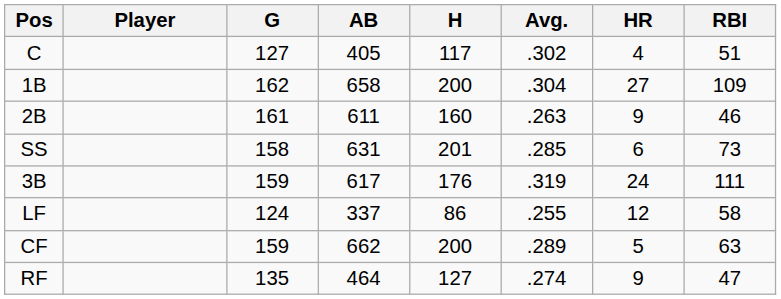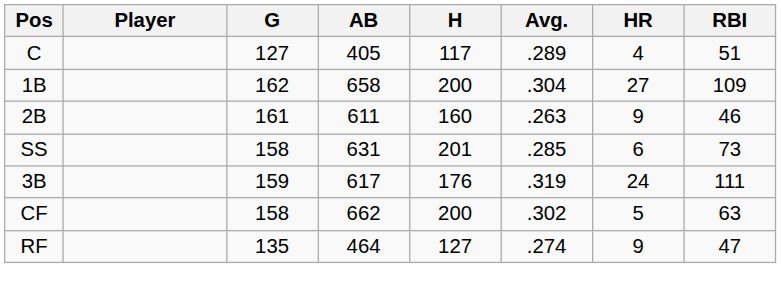 <table class="wikitable sortable">
 <tr>
 <th bgcolor="#DDDDFF" width="5%">Pos</th>
 <th bgcolor="#DDDDFF" width="16%">Player</th>
 <th bgcolor="#DDDDFF" width="9%">G</th>
 <th bgcolor="#DDDDFF" width="9%">AB</th>
 <th bgcolor="#DDDDFF" width="9%">H</th>
 <th bgcolor="#DDDDFF" width="9%">Avg.</th>
 <th bgcolor="#DDDDFF" width="9%">HR</th>
 <th bgcolor="#DDDDFF" width="9%">RBI</th>
 </tr>
 <tr align="center">
 <td>C</td>
 <td></td>
 <td>127</td>
 <td>405</td>
 <td>117</td>
-<td>.302</td>
+<td>.289</td>
 <td>4</td>
 <td>51</td>
 </tr>
 <tr align="center">
 <td>1B</td>
 <td></td>
 <td>162</td>
 <td>658</td>
 <td>200</td>
 <td>.304</td>
 <td>27</td>
 <td>109</td>
 </tr>
 <tr align="center">
 <td>2B</td>
 <td></td>
 <td>161</td>
 <td>611</td>
 <td>160</td>
 <td>.263</td>
 <td>9</td>
 <td>46</td>
 </tr>
 <tr align="center">
 <td>SS</td>
 <td></td>
 <td>158</td>
 <td>631</td>
 <td>201</td>
 <td>.285</td>
 <td>6</td>
 <td>73</td>
 </tr>
 <tr align="center">
 <td>3B</td>
 <td></td>
 <td>159</td>
 <td>617</td>
 <td>176</td>
 <td>.319</td>
 <td>24</td>
 <td>111</td>
 </tr>
 <tr align="center">
-<td>LF</td>
-<td></td>
-<td>124</td>
-<td>337</td>
-<td>86</td>
-<td>.255</td>
-<td>12</td>
-<td>58</td>
-</tr>
-<tr align="center">
 <td>CF</td>
 <td></td>
-<td>159</td>
+<td>158</td>
 <td>662</td>
 <td>200</td>
-<td>.289</td>
+<td>.302</td>
 <td>5</td>
 <td>63</td>
 </tr>
 <tr align="center">
 <td>RF</td>
 <td></td>
 <td>135</td>
 <td>464</td>
 <td>127</td>
 <td>.274</td>
 <td>9</td>
 <td>47</td>
 </tr>
 </table>
